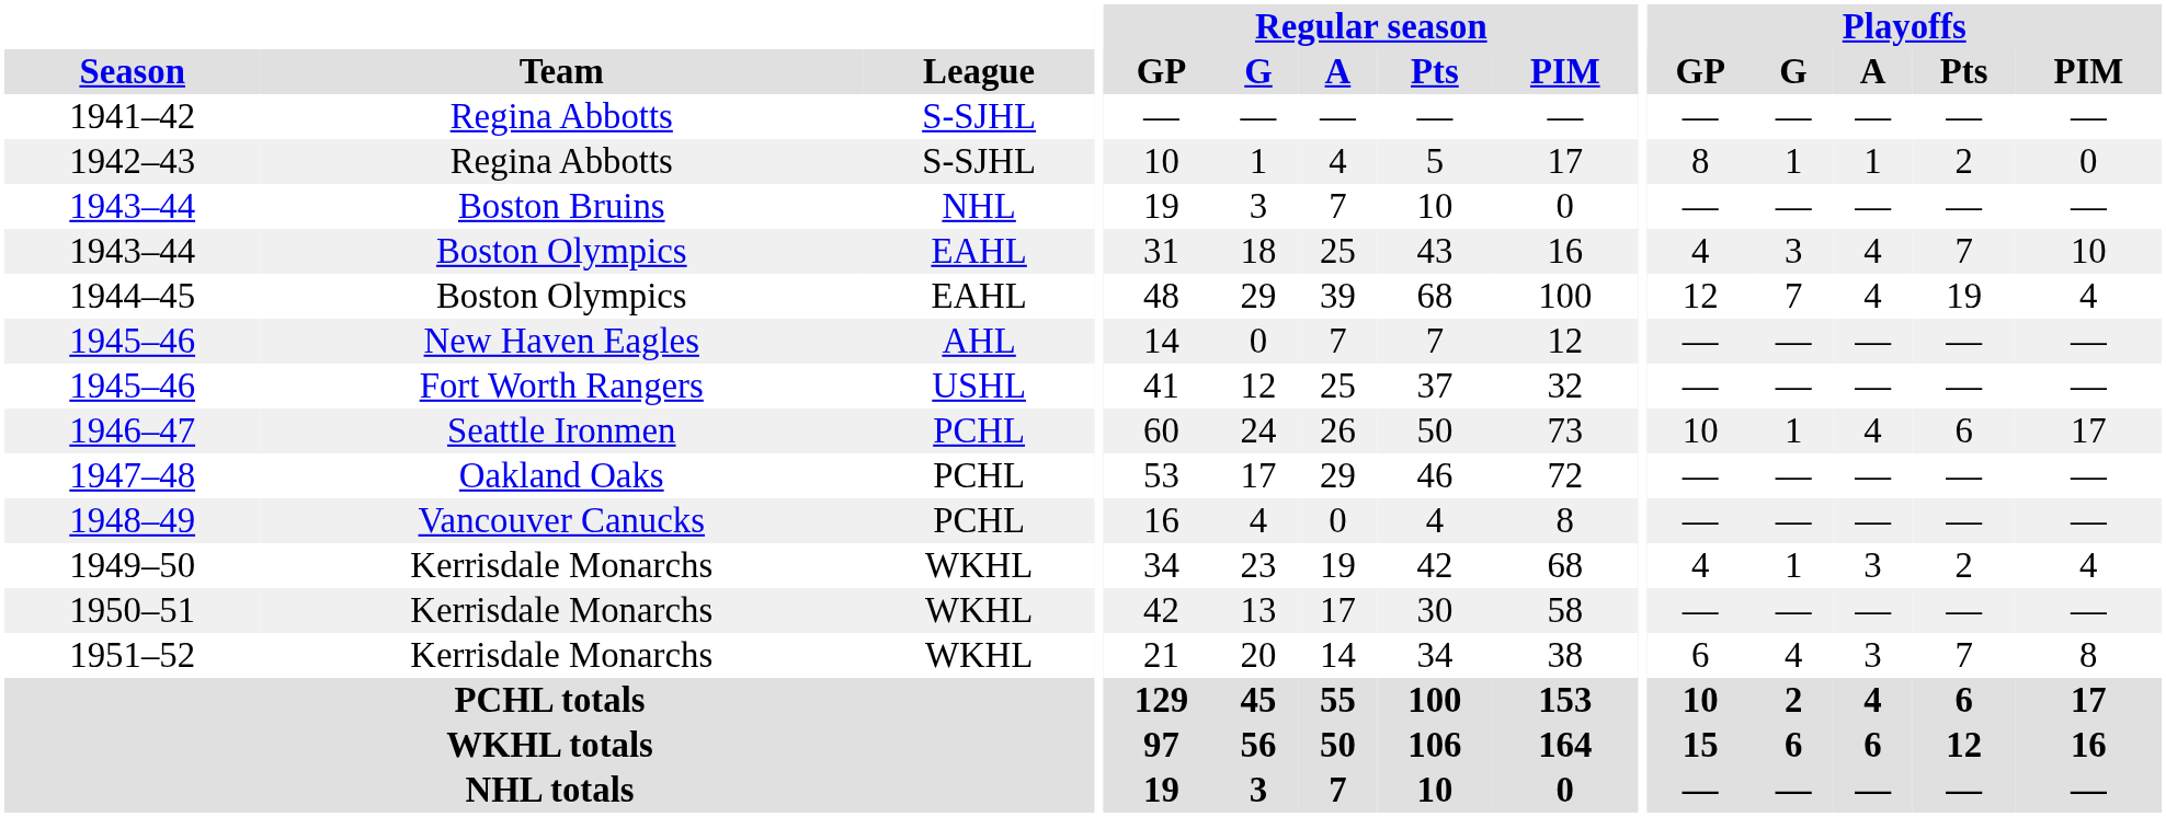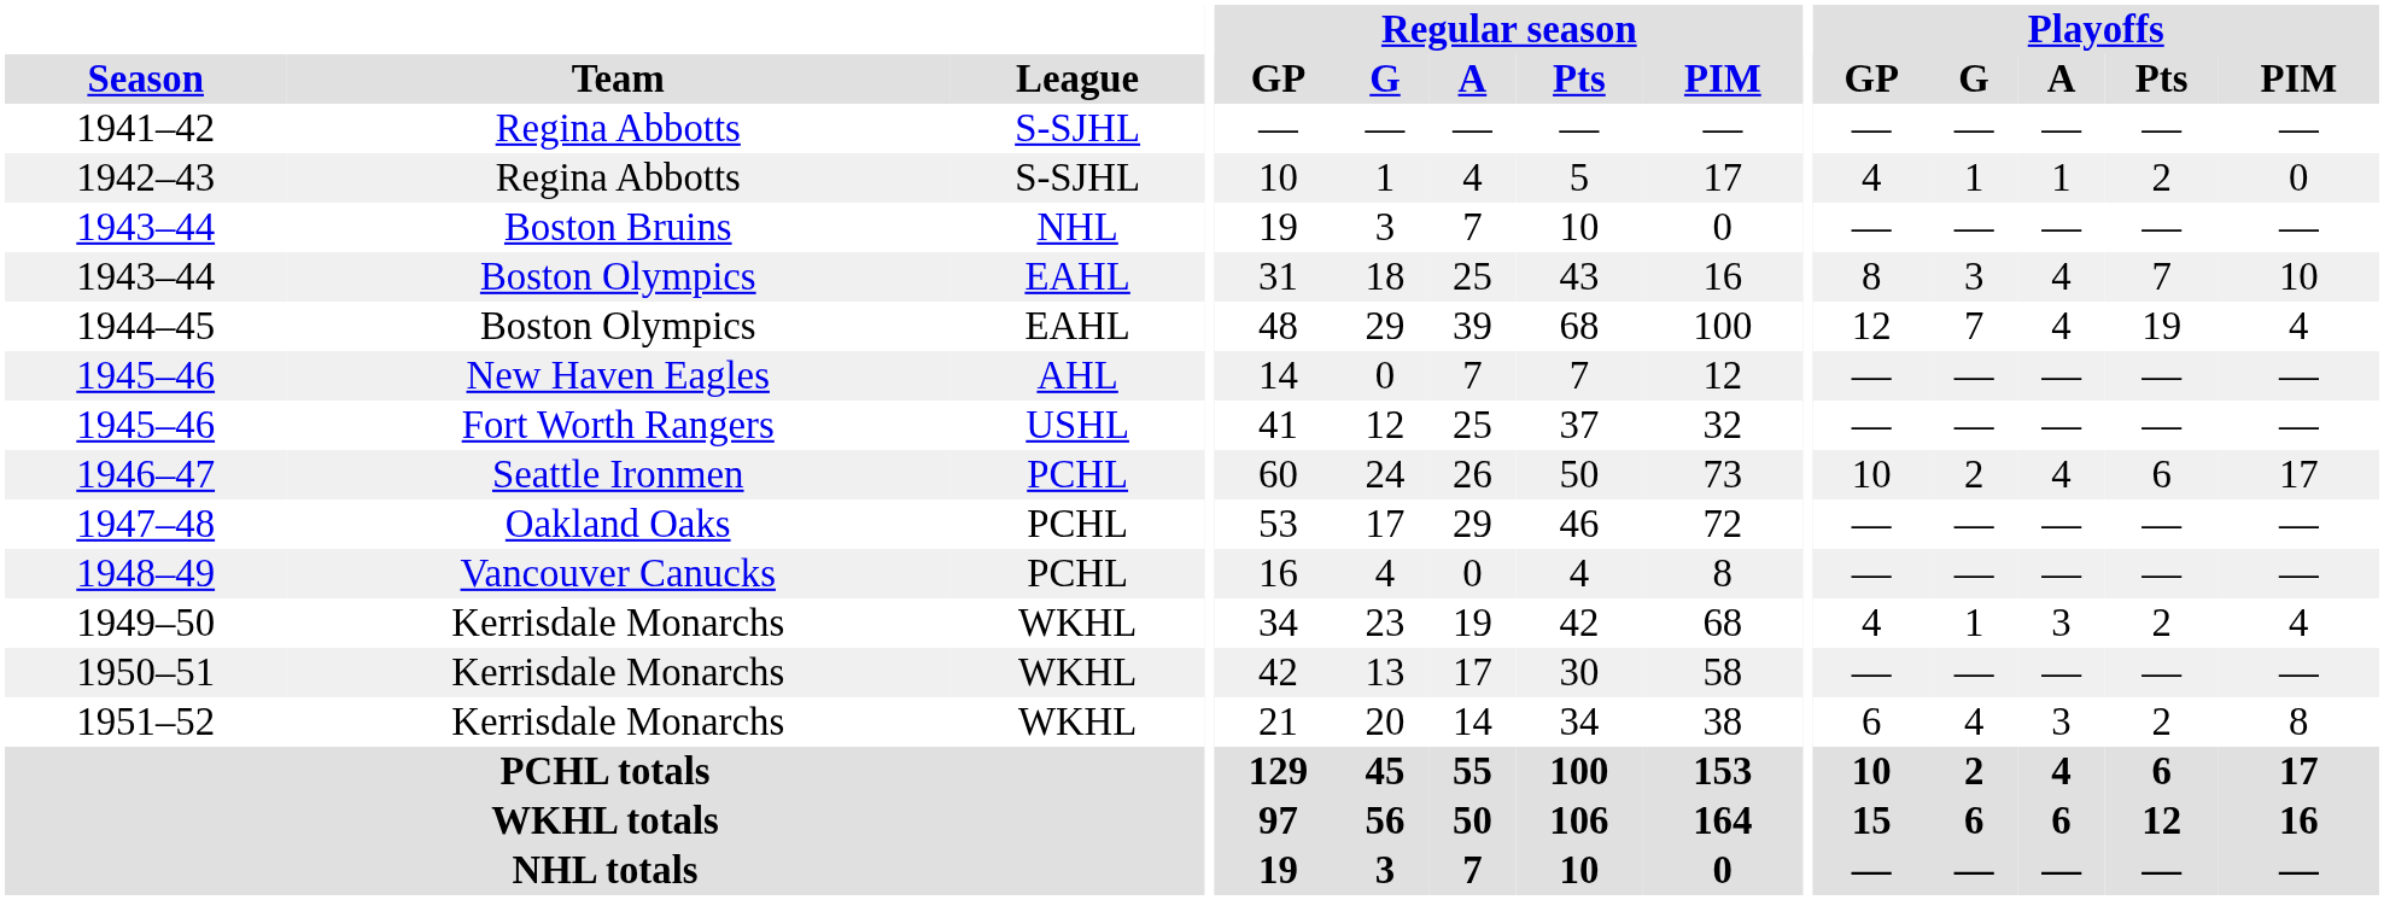 <table border="0" cellpadding="1" cellspacing="0" style="text-align:center; width:60em">
 <tr bgcolor="#e0e0e0">
 <th colspan="3" bgcolor="#ffffff"></th>
 <th rowspan="100" bgcolor="#ffffff"></th>
 <th colspan="5"><a href='#'>Regular season</a></th>
 <th rowspan="100" bgcolor="#ffffff"></th>
 <th colspan="5"><a href='#'>Playoffs</a></th>
 </tr>
 <tr bgcolor="#e0e0e0">
 <th><a href='#'>Season</a></th>
 <th>Team</th>
 <th>League</th>
 <th>GP</th>
 <th><a href='#'>G</a></th>
 <th><a href='#'>A</a></th>
 <th><a href='#'>Pts</a></th>
 <th><a href='#'>PIM</a></th>
 <th>GP</th>
 <th>G</th>
 <th>A</th>
 <th>Pts</th>
 <th>PIM</th>
 </tr>
 <tr>
 <td>1941–42</td>
 <td><a href='#'>Regina Abbotts</a></td>
 <td><a href='#'>S-SJHL</a></td>
 <td>—</td>
 <td>—</td>
 <td>—</td>
 <td>—</td>
 <td>—</td>
 <td>—</td>
 <td>—</td>
 <td>—</td>
 <td>—</td>
 <td>—</td>
 </tr>
 <tr bgcolor="#f0f0f0">
 <td>1942–43</td>
 <td>Regina Abbotts</td>
 <td>S-SJHL</td>
 <td>10</td>
 <td>1</td>
 <td>4</td>
 <td>5</td>
 <td>17</td>
-<td>8</td>
+<td>4</td>
 <td>1</td>
 <td>1</td>
 <td>2</td>
 <td>0</td>
 </tr>
 <tr>
 <td><a href='#'>1943–44</a></td>
 <td><a href='#'>Boston Bruins</a></td>
 <td><a href='#'>NHL</a></td>
 <td>19</td>
 <td>3</td>
 <td>7</td>
 <td>10</td>
 <td>0</td>
 <td>—</td>
 <td>—</td>
 <td>—</td>
 <td>—</td>
 <td>—</td>
 </tr>
 <tr bgcolor="#f0f0f0">
 <td>1943–44</td>
 <td><a href='#'>Boston Olympics</a></td>
 <td><a href='#'>EAHL</a></td>
 <td>31</td>
 <td>18</td>
 <td>25</td>
 <td>43</td>
 <td>16</td>
-<td>4</td>
+<td>8</td>
 <td>3</td>
 <td>4</td>
 <td>7</td>
 <td>10</td>
 </tr>
 <tr>
 <td>1944–45</td>
 <td>Boston Olympics</td>
 <td>EAHL</td>
 <td>48</td>
 <td>29</td>
 <td>39</td>
 <td>68</td>
 <td>100</td>
 <td>12</td>
 <td>7</td>
 <td>4</td>
 <td>19</td>
 <td>4</td>
 </tr>
 <tr bgcolor="#f0f0f0">
 <td><a href='#'>1945–46</a></td>
 <td><a href='#'>New Haven Eagles</a></td>
 <td><a href='#'>AHL</a></td>
 <td>14</td>
 <td>0</td>
 <td>7</td>
 <td>7</td>
 <td>12</td>
 <td>—</td>
 <td>—</td>
 <td>—</td>
 <td>—</td>
 <td>—</td>
 </tr>
 <tr>
 <td><a href='#'>1945–46</a></td>
 <td><a href='#'>Fort Worth Rangers</a></td>
 <td><a href='#'>USHL</a></td>
 <td>41</td>
 <td>12</td>
 <td>25</td>
 <td>37</td>
 <td>32</td>
 <td>—</td>
 <td>—</td>
 <td>—</td>
 <td>—</td>
 <td>—</td>
 </tr>
 <tr bgcolor="#f0f0f0">
 <td><a href='#'>1946–47</a></td>
 <td><a href='#'>Seattle Ironmen</a></td>
 <td><a href='#'>PCHL</a></td>
 <td>60</td>
 <td>24</td>
 <td>26</td>
 <td>50</td>
 <td>73</td>
 <td>10</td>
-<td>1</td>
+<td>2</td>
 <td>4</td>
 <td>6</td>
 <td>17</td>
 </tr>
 <tr>
 <td><a href='#'>1947–48</a></td>
 <td><a href='#'>Oakland Oaks</a></td>
 <td>PCHL</td>
 <td>53</td>
 <td>17</td>
 <td>29</td>
 <td>46</td>
 <td>72</td>
 <td>—</td>
 <td>—</td>
 <td>—</td>
 <td>—</td>
 <td>—</td>
 </tr>
 <tr bgcolor="#f0f0f0">
 <td><a href='#'>1948–49</a></td>
 <td><a href='#'>Vancouver Canucks</a></td>
 <td>PCHL</td>
 <td>16</td>
 <td>4</td>
 <td>0</td>
 <td>4</td>
 <td>8</td>
 <td>—</td>
 <td>—</td>
 <td>—</td>
 <td>—</td>
 <td>—</td>
 </tr>
 <tr>
 <td>1949–50</td>
 <td>Kerrisdale Monarchs</td>
 <td>WKHL</td>
 <td>34</td>
 <td>23</td>
 <td>19</td>
 <td>42</td>
 <td>68</td>
 <td>4</td>
 <td>1</td>
 <td>3</td>
 <td>2</td>
 <td>4</td>
 </tr>
 <tr bgcolor="#f0f0f0">
 <td>1950–51</td>
 <td>Kerrisdale Monarchs</td>
 <td>WKHL</td>
 <td>42</td>
 <td>13</td>
 <td>17</td>
 <td>30</td>
 <td>58</td>
 <td>—</td>
 <td>—</td>
 <td>—</td>
 <td>—</td>
 <td>—</td>
 </tr>
 <tr>
 <td>1951–52</td>
 <td>Kerrisdale Monarchs</td>
 <td>WKHL</td>
 <td>21</td>
 <td>20</td>
 <td>14</td>
 <td>34</td>
 <td>38</td>
 <td>6</td>
 <td>4</td>
 <td>3</td>
-<td>7</td>
+<td>2</td>
 <td>8</td>
 </tr>
 <tr bgcolor="#e0e0e0">
 <th colspan="3">PCHL totals</th>
 <th>129</th>
 <th>45</th>
 <th>55</th>
 <th>100</th>
 <th>153</th>
 <th>10</th>
 <th>2</th>
 <th>4</th>
 <th>6</th>
 <th>17</th>
 </tr>
 <tr bgcolor="#e0e0e0">
 <th colspan="3">WKHL totals</th>
 <th>97</th>
 <th>56</th>
 <th>50</th>
 <th>106</th>
 <th>164</th>
 <th>15</th>
 <th>6</th>
 <th>6</th>
 <th>12</th>
 <th>16</th>
 </tr>
 <tr bgcolor="#e0e0e0">
 <th colspan="3">NHL totals</th>
 <th>19</th>
 <th>3</th>
 <th>7</th>
 <th>10</th>
 <th>0</th>
 <th>—</th>
 <th>—</th>
 <th>—</th>
 <th>—</th>
 <th>—</th>
 </tr>
 </table>
